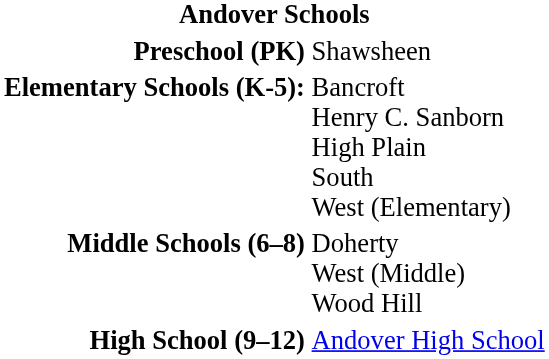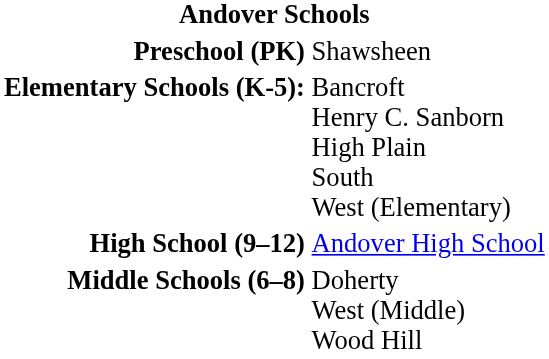 <table class="toccolours">
 <tr>
 <th colspan=2>Andover Schools</th>
 </tr>
 <tr valign=top>
 <th align=right><strong>Preschool (PK)</strong></th>
 <td>Shawsheen</td>
 </tr>
 <tr valign=top>
 <th align=right><strong>Elementary Schools (K-5):</strong></th>
 <td>Bancroft<br>Henry C. Sanborn<br>High Plain<br>South<br>West (Elementary)</td>
 </tr>
 <tr valign=top>
+<th align=right><strong>High School (9–12)</strong></th>
+<td><a href='#'>Andover High School</a></td>
+</tr>
+<tr valign=top>
 <th align=right><strong>Middle Schools (6–8)</strong></th>
 <td>Doherty<br>West (Middle)<br>Wood Hill</td>
 </tr>
-<tr valign=top>
-<th align=right><strong>High School (9–12)</strong></th>
-<td><a href='#'>Andover High School</a></td>
-</tr>
 </table>
